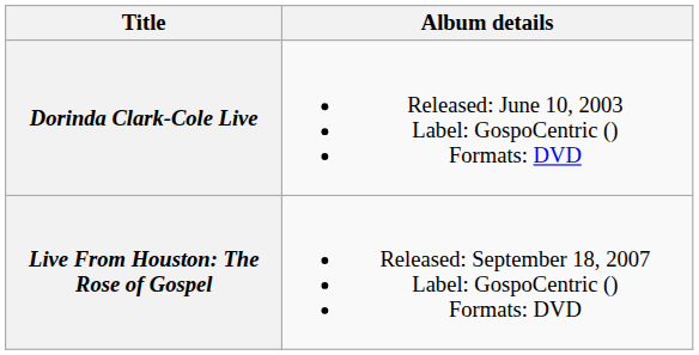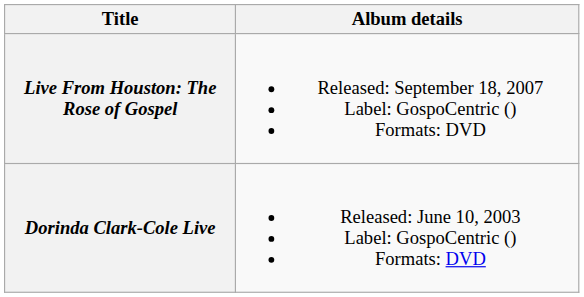 <table class="wikitable plainrowheaders" style="text-align:center;" border="1">
 <tr>
 <th scope="col" style="width:12em;">Title</th>
 <th scope="col" style="width:18em;">Album details</th>
 </tr>
 <tr>
+<th scope="row"><em>Live From Houston: The Rose of Gospel</em></th>
+<td><br><ul><li>Released: September 18, 2007</li><li>Label: GospoCentric ()</li><li>Formats: DVD</li></ul></td>
+</tr>
+<tr>
 <th scope="row"><em>Dorinda Clark-Cole Live</em></th>
 <td><br><ul><li>Released: June 10, 2003</li><li>Label: GospoCentric ()</li><li>Formats: <a href='#'>DVD</a></li></ul></td>
 </tr>
-<tr>
-<th scope="row"><em>Live From Houston: The Rose of Gospel</em></th>
-<td><br><ul><li>Released: September 18, 2007</li><li>Label: GospoCentric ()</li><li>Formats: DVD</li></ul></td>
-</tr>
 </table>
